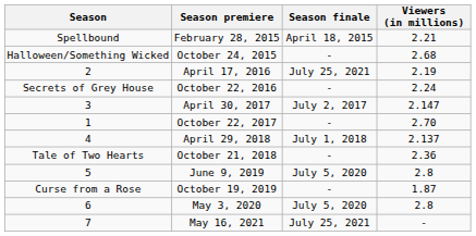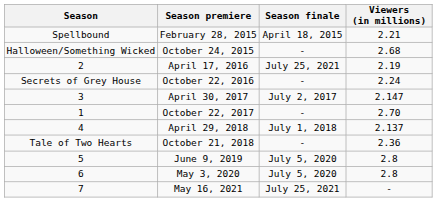 <table class="wikitable plainrowheaders" style="text-align:center">
 <tr>
 <th scope="col" style="padding:0 8px;" rowspan="1">Season</th>
 <th scope="col" style="padding:0 8px;" rowspan="1">Season premiere</th>
 <th scope="col" style="padding:0 8px;" rowspan="1">Season finale</th>
 <th scope="col" style="padding:0 8px;" rowspan="1">Viewers<br>(in millions)</th>
 </tr>
 <tr>
 <td scope="row">Spellbound</td>
 <td>February 28, 2015</td>
 <td>April 18, 2015</td>
 <td>2.21</td>
 </tr>
 <tr>
 <td scope="row">Halloween/Something Wicked</td>
 <td>October 24, 2015</td>
 <td>-</td>
 <td>2.68</td>
 </tr>
 <tr>
 <td scope="row">2</td>
 <td>April 17, 2016</td>
 <td>July 25, 2021</td>
 <td>2.19</td>
 </tr>
 <tr>
 <td scope="row">Secrets of Grey House</td>
 <td>October 22, 2016</td>
 <td>-</td>
 <td>2.24</td>
 </tr>
 <tr>
 <td scope="row">3</td>
 <td>April 30, 2017</td>
 <td>July 2, 2017</td>
 <td>2.147</td>
 </tr>
 <tr>
 <td scope="row">1</td>
 <td>October 22, 2017</td>
 <td>-</td>
 <td>2.70</td>
 </tr>
 <tr>
 <td scope="row">4</td>
 <td>April 29, 2018</td>
 <td>July 1, 2018</td>
 <td>2.137</td>
 </tr>
 <tr>
 <td scope="row">Tale of Two Hearts</td>
 <td>October 21, 2018</td>
 <td>-</td>
 <td>2.36</td>
 </tr>
 <tr>
 <td scope="row">5</td>
 <td>June 9, 2019</td>
 <td>July 5, 2020</td>
 <td>2.8</td>
 </tr>
 <tr>
-<td scope="row">Curse from a Rose</td>
-<td>October 19, 2019</td>
-<td>-</td>
-<td>1.87</td>
-</tr>
-<tr>
 <td scope="row">6</td>
 <td>May 3, 2020</td>
 <td>July 5, 2020</td>
 <td>2.8</td>
 </tr>
 <tr>
 <td scope="row">7</td>
 <td>May 16, 2021</td>
 <td>July 25, 2021</td>
 <td>-</td>
 </tr>
 </table>
